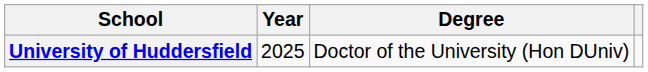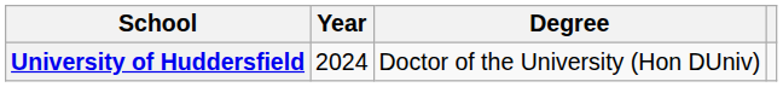 <table class="wikitable plainrowheaders">
 <tr>
 <th scope="col">School</th>
 <th scope="col">Year</th>
 <th scope="col">Degree</th>
 <th scope="col" class="unsortable"></th>
 </tr>
 <tr>
 <th scope="row"><a href='#'>University of Huddersfield</a></th>
-<td>2025</td>
+<td>2024</td>
 <td>Doctor of the University (Hon DUniv)</td>
 <td style="text-align:center;"></td>
 </tr>
 </table>
